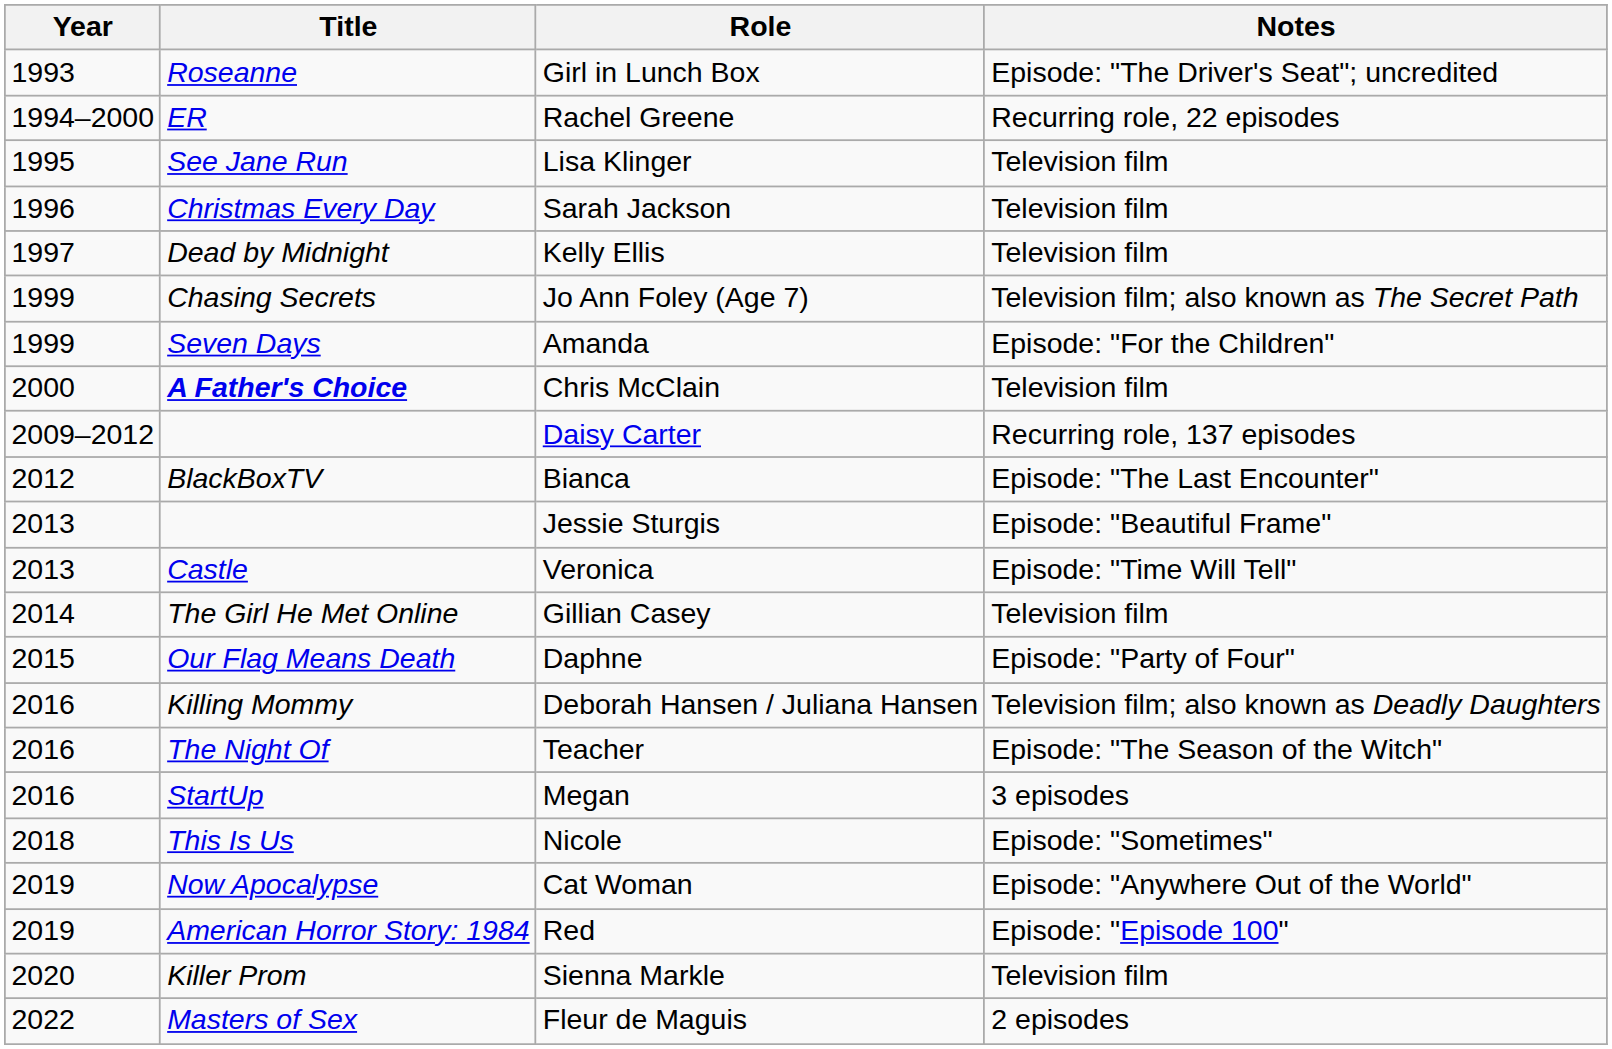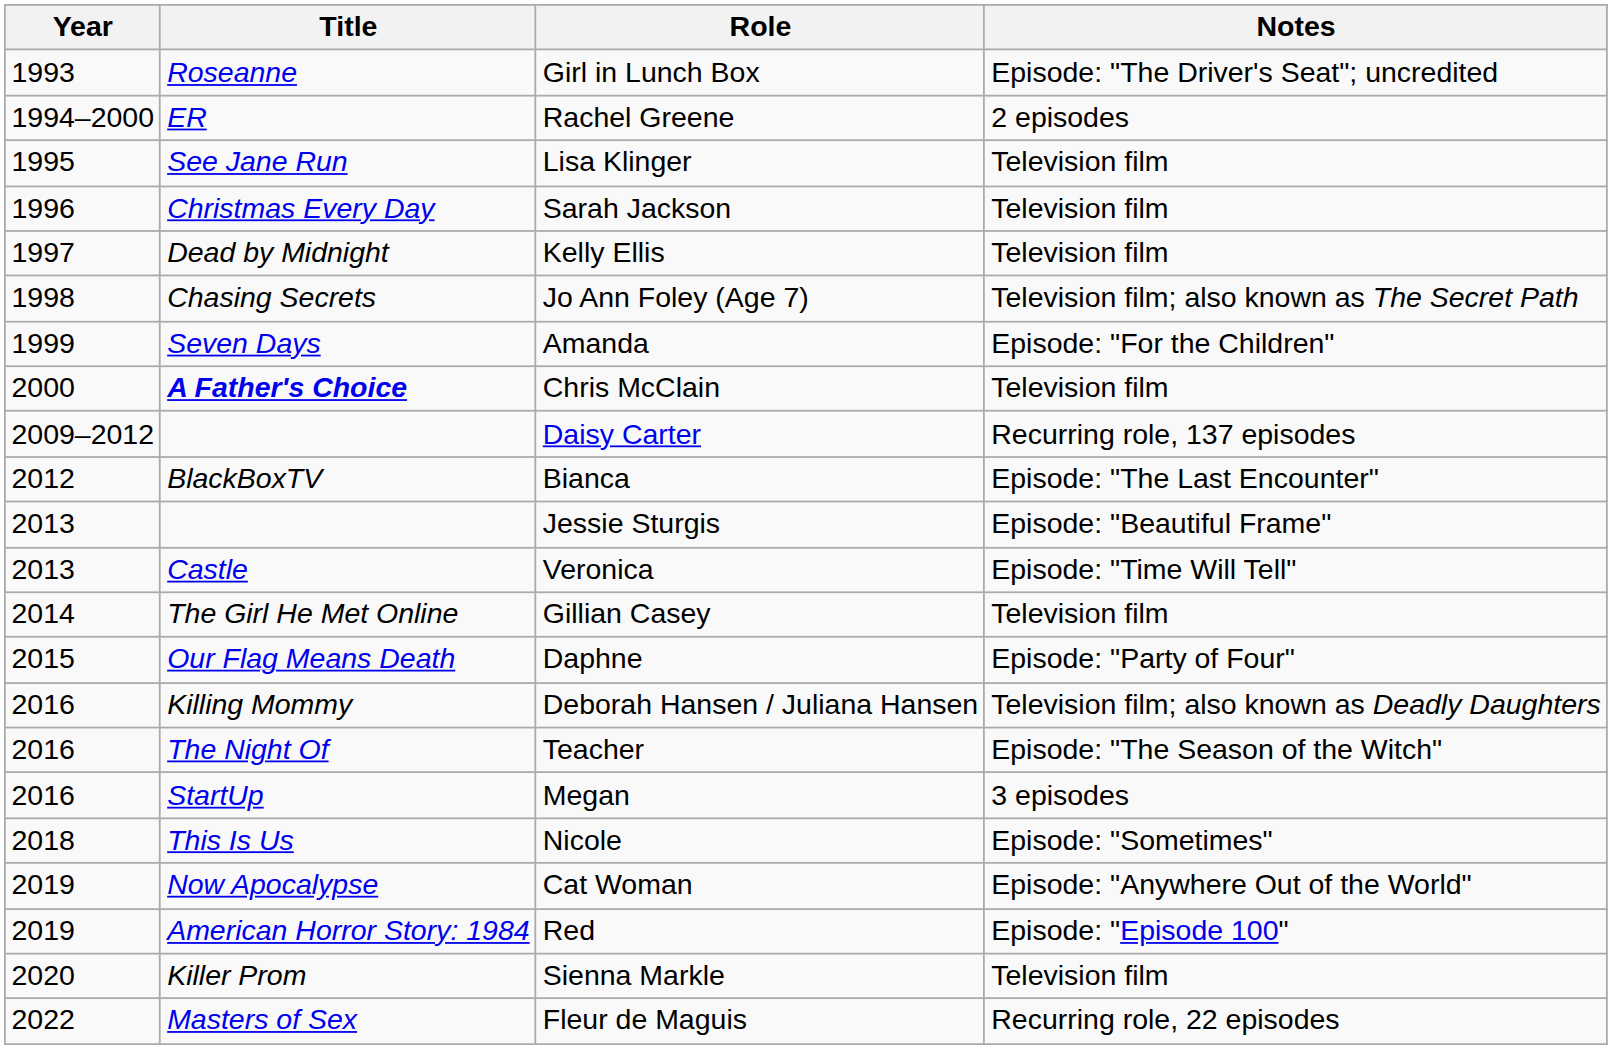 <table class="wikitable sortable">
 <tr>
 <th>Year</th>
 <th>Title</th>
 <th>Role</th>
 <th class="unsortable">Notes</th>
 </tr>
 <tr>
 <td>1993</td>
 <td><em><a href='#'>Roseanne</a></em></td>
 <td>Girl in Lunch Box</td>
 <td>Episode: "The Driver's Seat"; uncredited</td>
 </tr>
 <tr>
 <td>1994–2000</td>
 <td><em><a href='#'>ER</a></em></td>
 <td>Rachel Greene</td>
-<td>Recurring role, 22 episodes</td>
+<td>2 episodes</td>
 </tr>
 <tr>
 <td>1995</td>
 <td><em><a href='#'>See Jane Run</a></em></td>
 <td>Lisa Klinger</td>
 <td>Television film</td>
 </tr>
 <tr>
 <td>1996</td>
 <td><em><a href='#'>Christmas Every Day</a></em></td>
 <td>Sarah Jackson</td>
 <td>Television film</td>
 </tr>
 <tr>
 <td>1997</td>
 <td><em>Dead by Midnight</em></td>
 <td>Kelly Ellis</td>
 <td>Television film</td>
 </tr>
 <tr>
-<td>1999</td>
+<td>1998</td>
 <td><em>Chasing Secrets</em></td>
 <td>Jo Ann Foley (Age 7)</td>
 <td>Television film; also known as <em>The Secret Path</em></td>
 </tr>
 <tr>
 <td>1999</td>
 <td><em><a href='#'>Seven Days</a></em></td>
 <td>Amanda</td>
 <td>Episode: "For the Children"</td>
 </tr>
 <tr>
 <td>2000</td>
 <td><strong><em><a href='#'>A Father's Choice</a></em></strong></td>
 <td>Chris McClain</td>
 <td>Television film</td>
 </tr>
 <tr>
 <td>2009–2012</td>
 <td><em></em></td>
 <td><a href='#'>Daisy Carter</a></td>
 <td>Recurring role, 137 episodes</td>
 </tr>
 <tr>
 <td>2012</td>
 <td><em>BlackBoxTV</em></td>
 <td>Bianca</td>
 <td>Episode: "The Last Encounter"</td>
 </tr>
 <tr>
 <td>2013</td>
 <td><em></em></td>
 <td>Jessie Sturgis</td>
 <td>Episode: "Beautiful Frame"</td>
 </tr>
 <tr>
 <td>2013</td>
 <td><em><a href='#'>Castle</a></em></td>
 <td>Veronica</td>
 <td>Episode: "Time Will Tell"</td>
 </tr>
 <tr>
 <td>2014</td>
 <td><em>The Girl He Met Online</em></td>
 <td>Gillian Casey</td>
 <td>Television film</td>
 </tr>
 <tr>
 <td>2015</td>
 <td><em><a href='#'>Our Flag Means Death</a></em></td>
 <td>Daphne</td>
 <td>Episode: "Party of Four"</td>
 </tr>
 <tr>
 <td>2016</td>
 <td><em>Killing Mommy</em></td>
 <td>Deborah Hansen / Juliana Hansen</td>
 <td>Television film; also known as <em>Deadly Daughters</em></td>
 </tr>
 <tr>
 <td>2016</td>
 <td><em><a href='#'>The Night Of</a></em></td>
 <td>Teacher</td>
 <td>Episode: "The Season of the Witch"</td>
 </tr>
 <tr>
 <td>2016</td>
 <td><em><a href='#'>StartUp</a></em></td>
 <td>Megan</td>
 <td>3 episodes</td>
 </tr>
 <tr>
 <td>2018</td>
 <td><em><a href='#'>This Is Us</a></em></td>
 <td>Nicole</td>
 <td>Episode: "Sometimes"</td>
 </tr>
 <tr>
 <td>2019</td>
 <td><em><a href='#'>Now Apocalypse</a></em></td>
 <td>Cat Woman</td>
 <td>Episode: "Anywhere Out of the World"</td>
 </tr>
 <tr>
 <td>2019</td>
 <td><em><a href='#'>American Horror Story: 1984</a></em></td>
 <td>Red</td>
 <td>Episode: "<a href='#'>Episode 100</a>"</td>
 </tr>
 <tr>
 <td>2020</td>
 <td><em>Killer Prom</em></td>
 <td>Sienna Markle</td>
 <td>Television film</td>
 </tr>
 <tr>
 <td>2022</td>
 <td><em><a href='#'>Masters of Sex</a></em></td>
 <td>Fleur de Maguis</td>
-<td>2 episodes</td>
+<td>Recurring role, 22 episodes</td>
 </tr>
 <tr>
 </tr>
 </table>
